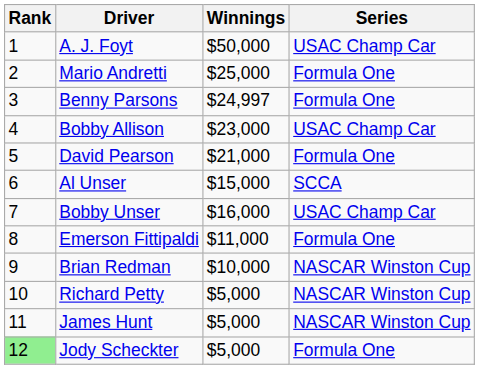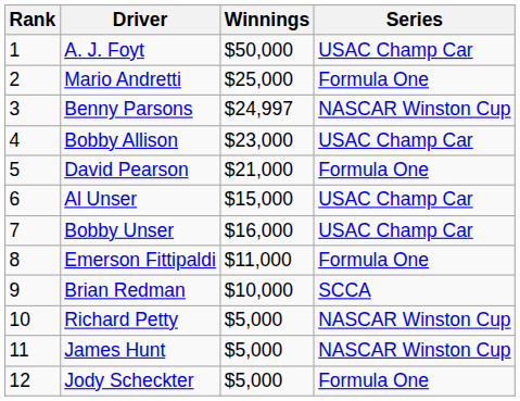 <table class="wikitable">
 <tr>
 <th><strong>Rank</strong></th>
 <th><strong>Driver</strong></th>
 <th><strong>Winnings</strong></th>
 <th><strong>Series</strong></th>
 </tr>
 <tr>
 <td>1</td>
 <td> <a href='#'>A. J. Foyt</a></td>
 <td>$50,000</td>
 <td><a href='#'>USAC Champ Car</a></td>
 </tr>
 <tr>
 <td>2</td>
 <td> <a href='#'>Mario Andretti</a></td>
 <td>$25,000</td>
 <td><a href='#'>Formula One</a></td>
 </tr>
 <tr>
 <td>3</td>
 <td> <a href='#'>Benny Parsons</a></td>
 <td>$24,997</td>
-<td><a href='#'>Formula One</a></td>
+<td><a href='#'>NASCAR Winston Cup</a></td>
 </tr>
 <tr>
 <td>4</td>
 <td> <a href='#'>Bobby Allison</a></td>
 <td>$23,000</td>
 <td><a href='#'>USAC Champ Car</a></td>
 </tr>
 <tr>
 <td>5</td>
 <td> <a href='#'>David Pearson</a></td>
 <td>$21,000</td>
 <td><a href='#'>Formula One</a></td>
 </tr>
 <tr>
 <td>6</td>
 <td> <a href='#'>Al Unser</a></td>
 <td>$15,000</td>
-<td><a href='#'>SCCA</a></td>
+<td><a href='#'>USAC Champ Car</a></td>
 </tr>
 <tr>
 <td>7</td>
 <td> <a href='#'>Bobby Unser</a></td>
 <td>$16,000</td>
 <td><a href='#'>USAC Champ Car</a></td>
 </tr>
 <tr>
 <td>8</td>
 <td> <a href='#'>Emerson Fittipaldi</a></td>
 <td>$11,000</td>
 <td><a href='#'>Formula One</a></td>
 </tr>
 <tr>
 <td>9</td>
 <td> <a href='#'>Brian Redman</a></td>
 <td>$10,000</td>
-<td><a href='#'>NASCAR Winston Cup</a></td>
+<td><a href='#'>SCCA</a></td>
 </tr>
 <tr>
 <td>10</td>
 <td> <a href='#'>Richard Petty</a></td>
 <td>$5,000</td>
 <td><a href='#'>NASCAR Winston Cup</a></td>
 </tr>
 <tr>
 <td>11</td>
 <td> <a href='#'>James Hunt</a></td>
 <td>$5,000</td>
 <td><a href='#'>NASCAR Winston Cup</a></td>
 </tr>
 <tr>
-<td style="background: lightgreen;">12</td>
+<td>12</td>
 <td> <a href='#'>Jody Scheckter</a></td>
 <td>$5,000</td>
 <td><a href='#'>Formula One</a></td>
 </tr>
 </table>
